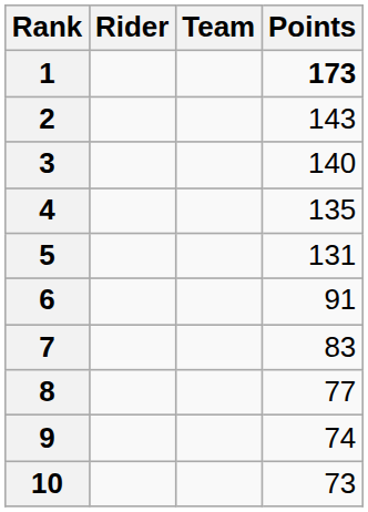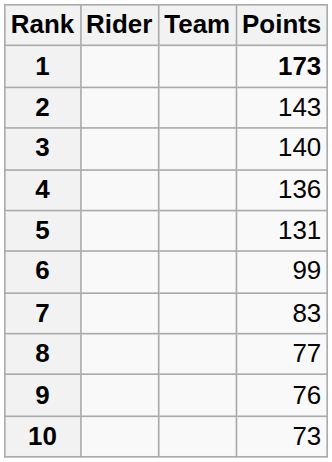 <table class="wikitable">
 <tr>
 <th scope="col">Rank</th>
 <th scope="col">Rider</th>
 <th scope="col">Team</th>
 <th scope="col">Points</th>
 </tr>
 <tr>
 <th scope="row">1</th>
 <td></td>
 <td></td>
 <td style="text-align:right;"><strong>173</strong></td>
 </tr>
 <tr>
 <th scope="row">2</th>
 <td></td>
 <td></td>
 <td style="text-align:right;">143</td>
 </tr>
 <tr>
 <th scope="row">3</th>
 <td></td>
 <td></td>
 <td style="text-align:right;">140</td>
 </tr>
 <tr>
 <th scope="row">4</th>
 <td></td>
 <td></td>
-<td style="text-align:right;">135</td>
+<td style="text-align:right;">136</td>
 </tr>
 <tr>
 <th scope="row">5</th>
 <td></td>
 <td></td>
 <td style="text-align:right;">131</td>
 </tr>
 <tr>
 <th scope="row">6</th>
 <td></td>
 <td></td>
-<td style="text-align:right;">91</td>
+<td style="text-align:right;">99</td>
 </tr>
 <tr>
 <th scope="row">7</th>
 <td></td>
 <td></td>
 <td style="text-align:right;">83</td>
 </tr>
 <tr>
 <th scope="row">8</th>
 <td></td>
 <td></td>
 <td style="text-align:right;">77</td>
 </tr>
 <tr>
 <th scope="row">9</th>
 <td></td>
 <td></td>
-<td style="text-align:right;">74</td>
+<td style="text-align:right;">76</td>
 </tr>
 <tr>
 <th scope="row">10</th>
 <td></td>
 <td></td>
 <td style="text-align:right;">73</td>
 </tr>
 </table>
